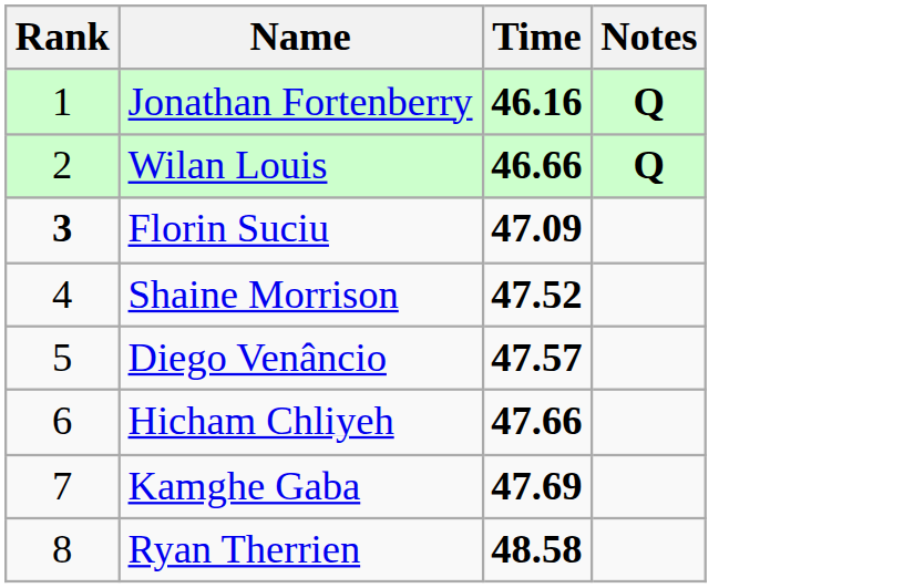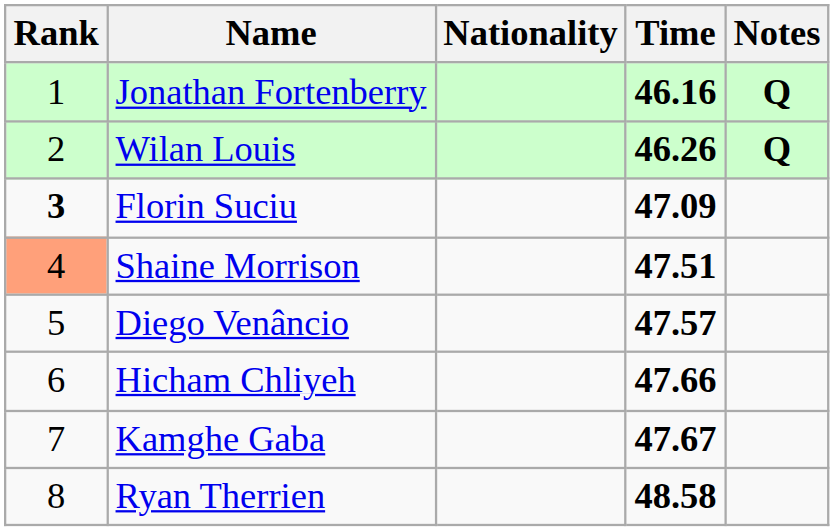 <table class="wikitable sortable" style="text-align:center">
 <tr>
 <th>Rank</th>
 <th>Name</th>
+<th>Nationality</th>
 <th>Time</th>
 <th>Notes</th>
 </tr>
 <tr bgcolor=ccffcc>
 <td>1</td>
 <td align=left><a href='#'>Jonathan Fortenberry</a></td>
+<td align=left></td>
 <td><strong>46.16</strong></td>
 <td><strong>Q</strong></td>
 </tr>
 <tr bgcolor=ccffcc>
 <td>2</td>
 <td align=left><a href='#'>Wilan Louis</a></td>
-<td><strong>46.66</strong></td>
+<td align=left></td>
+<td><strong>46.26</strong></td>
 <td><strong>Q</strong></td>
 </tr>
 <tr>
 <td><strong>3</strong></td>
 <td align=left><a href='#'>Florin Suciu</a></td>
+<td align=left></td>
 <td><strong>47.09</strong></td>
 <td></td>
 </tr>
 <tr>
-<td>4</td>
+<td style="background: lightsalmon;">4</td>
 <td align=left><a href='#'>Shaine Morrison</a></td>
-<td><strong>47.52</strong></td>
+<td align=left></td>
+<td><strong>47.51</strong></td>
 <td></td>
 </tr>
 <tr>
 <td>5</td>
 <td align=left><a href='#'>Diego Venâncio</a></td>
+<td align=left></td>
 <td><strong>47.57</strong></td>
 <td></td>
 </tr>
 <tr>
 <td>6</td>
 <td align=left><a href='#'>Hicham Chliyeh</a></td>
+<td align=left></td>
 <td><strong>47.66</strong></td>
 <td></td>
 </tr>
 <tr>
 <td>7</td>
 <td align=left><a href='#'>Kamghe Gaba</a></td>
-<td><strong>47.69</strong></td>
+<td align=left></td>
+<td><strong>47.67</strong></td>
 <td></td>
 </tr>
 <tr>
 <td>8</td>
 <td align=left><a href='#'>Ryan Therrien</a></td>
+<td align=left></td>
 <td><strong>48.58</strong></td>
 <td></td>
 </tr>
 </table>
